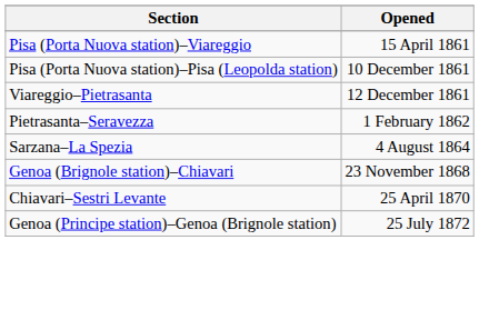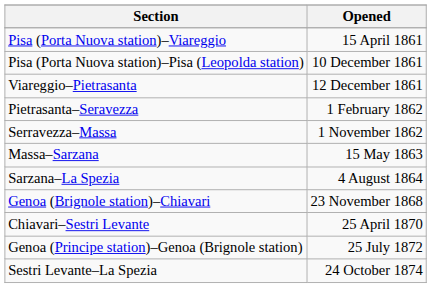 <table class="wikitable" style="float:right">
 <tr>
 </tr>
 <tr style="background:#efefef;">
 <th>Section</th>
 <th>Opened</th>
 </tr>
 <tr>
 </tr>
 <tr>
 <td align="left"><a href='#'>Pisa</a> (<a href='#'>Porta Nuova station</a>)–<a href='#'>Viareggio</a></td>
 <td align="right">15 April 1861</td>
 </tr>
 <tr>
 <td align="left">Pisa (Porta Nuova station)–Pisa (<a href='#'>Leopolda station</a>)</td>
 <td align="right">10 December 1861</td>
 </tr>
 <tr>
 <td align="left">Viareggio–<a href='#'>Pietrasanta</a></td>
 <td align="right">12 December 1861</td>
 </tr>
 <tr>
 <td align="left">Pietrasanta–<a href='#'>Seravezza</a></td>
 <td align="right">1 February 1862</td>
 </tr>
 <tr>
+<td align="left">Serravezza–<a href='#'>Massa</a></td>
+<td align="right">1 November 1862</td>
+</tr>
+<tr>
+<td align="left">Massa–<a href='#'>Sarzana</a></td>
+<td align="right">15 May 1863</td>
+</tr>
+<tr>
 <td align="left">Sarzana–<a href='#'>La Spezia</a></td>
 <td align="right">4 August 1864</td>
 </tr>
 <tr>
 <td align="left"><a href='#'>Genoa</a> (<a href='#'>Brignole station</a>)–<a href='#'>Chiavari</a></td>
 <td align="right">23 November 1868</td>
 </tr>
 <tr>
 <td align="left">Chiavari–<a href='#'>Sestri Levante</a></td>
 <td align="right">25 April 1870</td>
 </tr>
 <tr>
 <td align="left">Genoa (<a href='#'>Principe station</a>)–Genoa (Brignole station)</td>
 <td align="right">25 July 1872</td>
 </tr>
+<tr>
+<td align="left">Sestri Levante–La Spezia</td>
+<td align="right">24 October 1874</td>
+</tr>
 </table>
